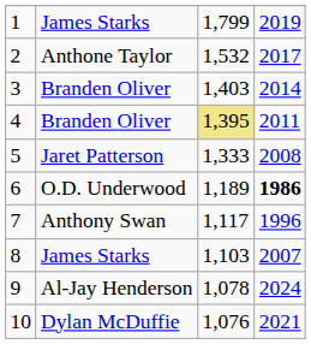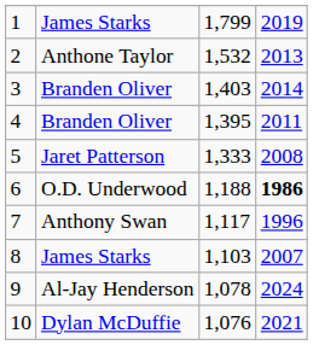 <table class="wikitable">
 <tr>
 </tr>
 <tr>
 <td>1</td>
 <td><a href='#'>James Starks</a></td>
 <td>1,799</td>
 <td><a href='#'>2019</a></td>
 </tr>
 <tr>
 <td>2</td>
 <td>Anthone Taylor</td>
 <td>1,532</td>
-<td><a href='#'>2017</a></td>
+<td><a href='#'>2013</a></td>
 </tr>
 <tr>
 <td>3</td>
 <td><a href='#'>Branden Oliver</a></td>
 <td>1,403</td>
 <td><a href='#'>2014</a></td>
 </tr>
 <tr>
 <td>4</td>
 <td><a href='#'>Branden Oliver</a></td>
-<td style="background: khaki;">1,395</td>
+<td>1,395</td>
 <td><a href='#'>2011</a></td>
 </tr>
 <tr>
 <td>5</td>
 <td><a href='#'>Jaret Patterson</a></td>
 <td>1,333</td>
 <td><a href='#'>2008</a></td>
 </tr>
 <tr>
 <td>6</td>
 <td>O.D. Underwood</td>
-<td>1,189</td>
+<td>1,188</td>
 <td><strong>1986</strong></td>
 </tr>
 <tr>
 <td>7</td>
 <td>Anthony Swan</td>
 <td>1,117</td>
 <td><a href='#'>1996</a></td>
 </tr>
 <tr>
 <td>8</td>
 <td><a href='#'>James Starks</a></td>
 <td>1,103</td>
 <td><a href='#'>2007</a></td>
 </tr>
 <tr>
 <td>9</td>
 <td>Al-Jay Henderson</td>
 <td>1,078</td>
 <td><a href='#'>2024</a></td>
 </tr>
 <tr>
 <td>10</td>
 <td><a href='#'>Dylan McDuffie</a></td>
 <td>1,076</td>
 <td><a href='#'>2021</a></td>
 </tr>
 </table>
